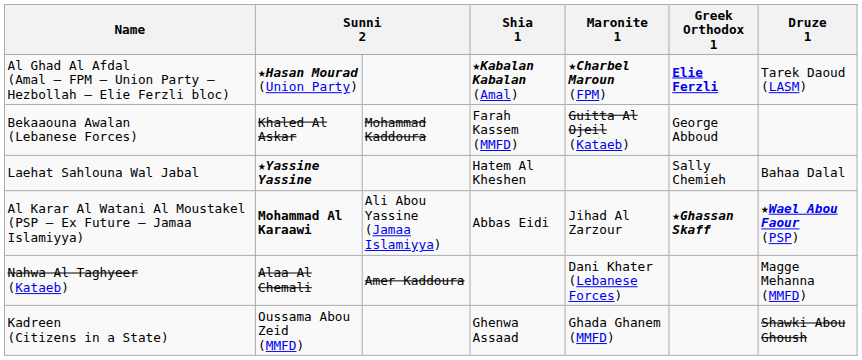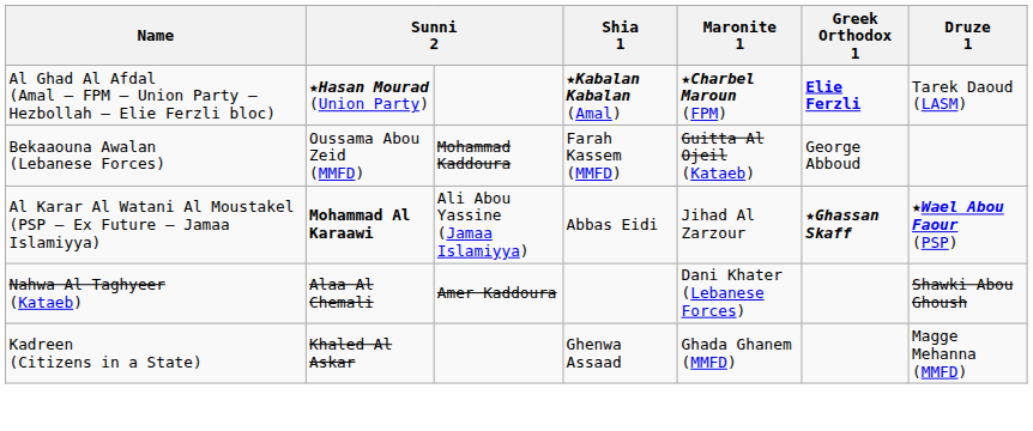 <table class="wikitable">
 <tr>
 <th>Name</th>
 <th colspan="2">Sunni<br>2</th>
 <th>Shia<br>1</th>
 <th>Maronite<br>1</th>
 <th>Greek Orthodox<br>1</th>
 <th>Druze<br>1</th>
 </tr>
 <tr>
 <td>Al Ghad Al Afdal<br>(Amal – FPM – Union Party – Hezbollah – Elie Ferzli bloc)</td>
 <td>★<strong><em>Hasan Mourad</em></strong><br>(<a href='#'>Union Party</a>)</td>
 <td></td>
 <td>★<strong><em>Kabalan Kabalan</em></strong><br>(<a href='#'>Amal</a>)</td>
 <td>★<strong><em>Charbel Maroun</em></strong><br>(<a href='#'>FPM</a>)</td>
 <td><strong><a href='#'>Elie Ferzli</a></strong></td>
 <td>Tarek Daoud<br>(<a href='#'>LASM</a>)</td>
 </tr>
 <tr>
 <td>Bekaaouna Awalan<br>(Lebanese Forces)</td>
-<td><s>Khaled Al Askar</s></td>
+<td>Oussama Abou Zeid<br>(<a href='#'>MMFD</a>)</td>
 <td><s>Mohammad Kaddoura</s></td>
 <td>Farah Kassem<br>(<a href='#'>MMFD</a>)</td>
 <td><s>Guitta Al Ojeil</s><br>(<a href='#'>Kataeb</a>)</td>
 <td>George Abboud</td>
 <td></td>
-</tr>
-<tr>
-<td>Laehat Sahlouna Wal Jabal</td>
-<td>★<strong><em>Yassine Yassine</em></strong></td>
-<td></td>
-<td>Hatem Al Kheshen</td>
-<td></td>
-<td>Sally Chemieh</td>
-<td>Bahaa Dalal</td>
 </tr>
 <tr>
 <td>Al Karar Al Watani Al Moustakel<br>(PSP – Ex Future – Jamaa Islamiyya)</td>
 <td><strong>Mohammad Al Karaawi</strong></td>
 <td>Ali Abou Yassine<br>(<a href='#'>Jamaa Islamiyya</a>)</td>
 <td>Abbas Eidi</td>
 <td>Jihad Al Zarzour</td>
 <td>★<strong><em>Ghassan Skaff</em></strong></td>
 <td>★<strong><em><a href='#'>Wael Abou Faour</a></em></strong><br>(<a href='#'>PSP</a>)</td>
 </tr>
 <tr>
 <td><s>Nahwa Al Taghyeer</s><br>(<a href='#'>Kataeb</a>)</td>
 <td><s>Alaa Al Chemali</s></td>
 <td><s>Amer Kaddoura</s></td>
 <td></td>
 <td>Dani Khater<br>(<a href='#'>Lebanese Forces</a>)</td>
 <td></td>
-<td>Magge Mehanna<br>(<a href='#'>MMFD</a>)</td>
+<td><s>Shawki Abou Ghoush</s></td>
 </tr>
 <tr>
 <td>Kadreen<br>(Citizens in a State)</td>
-<td>Oussama Abou Zeid<br>(<a href='#'>MMFD</a>)</td>
+<td><s>Khaled Al Askar</s></td>
 <td></td>
 <td>Ghenwa Assaad</td>
 <td>Ghada Ghanem<br>(<a href='#'>MMFD</a>)</td>
 <td></td>
-<td><s>Shawki Abou Ghoush</s></td>
+<td>Magge Mehanna<br>(<a href='#'>MMFD</a>)</td>
 </tr>
 </table>
